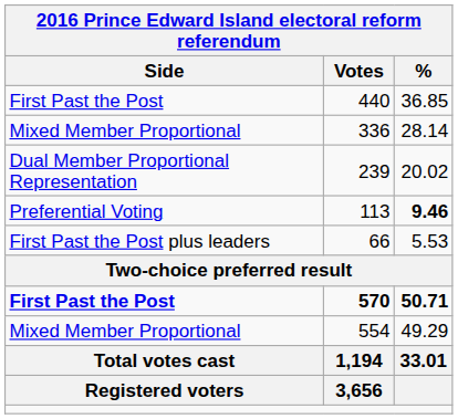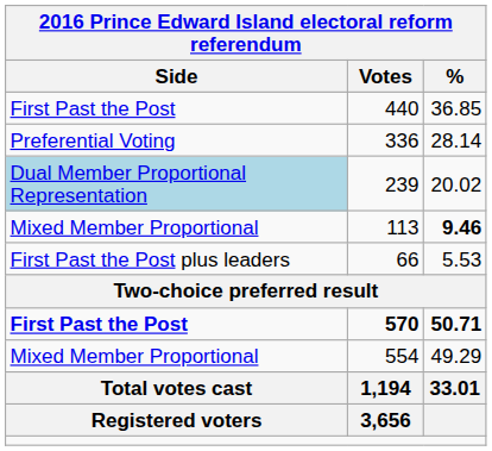 <table class="wikitable" style="font-size: 95%; clear:both">
 <tr style="background-color:#E9E9E9">
 <th colspan=4><a href='#'>2016 Prince Edward Island electoral reform referendum</a></th>
 </tr>
 <tr style="background-color:#E9E9E9">
 <th style="width: 250px">Side</th>
 <th style="width: 50px">Votes</th>
 <th style="width: 40px">%</th>
 </tr>
 <tr>
 <td><a href='#'>First Past the Post</a></td>
 <td align="right">440</td>
 <td align="right">36.85</td>
 </tr>
 <tr>
-<td><a href='#'>Mixed Member Proportional</a></td>
+<td><a href='#'>Preferential Voting</a></td>
 <td align="right">336</td>
 <td align="right">28.14</td>
 </tr>
 <tr>
-<td><a href='#'>Dual Member Proportional Representation</a></td>
+<td style="background: lightblue;"><a href='#'>Dual Member Proportional Representation</a></td>
 <td align="right">239</td>
 <td align="right">20.02</td>
 </tr>
 <tr>
-<td><a href='#'>Preferential Voting</a></td>
+<td><a href='#'>Mixed Member Proportional</a></td>
 <td align="right">113</td>
 <td align="right"><strong>9.46</strong></td>
 </tr>
 <tr>
 <td><a href='#'>First Past the Post</a> plus leaders</td>
 <td align="right">66</td>
 <td align="right">5.53</td>
 </tr>
 <tr style="background-color:#E9E9E9">
 <th colspan=4 align="left">Two-choice preferred result</th>
 </tr>
 <tr>
 <td><strong><a href='#'>First Past the Post</a></strong></td>
 <td align="right"><strong>570</strong></td>
 <td align="right"><strong>50.71</strong></td>
 </tr>
 <tr>
 <td><a href='#'>Mixed Member Proportional</a></td>
 <td align="right">554</td>
 <td align="right">49.29</td>
 </tr>
 <tr bgcolor="white">
 <th align="center">Total votes cast</th>
 <th align="right">1,194</th>
 <th align="right">33.01</th>
 </tr>
 <tr bgcolor="white">
 <th align="center">Registered voters</th>
 <th align="right">3,656</th>
 <th align="right"></th>
 </tr>
 <tr>
 <td colspan=4 style="border-top:1px solid darkgray;"></td>
 </tr>
 </table>
